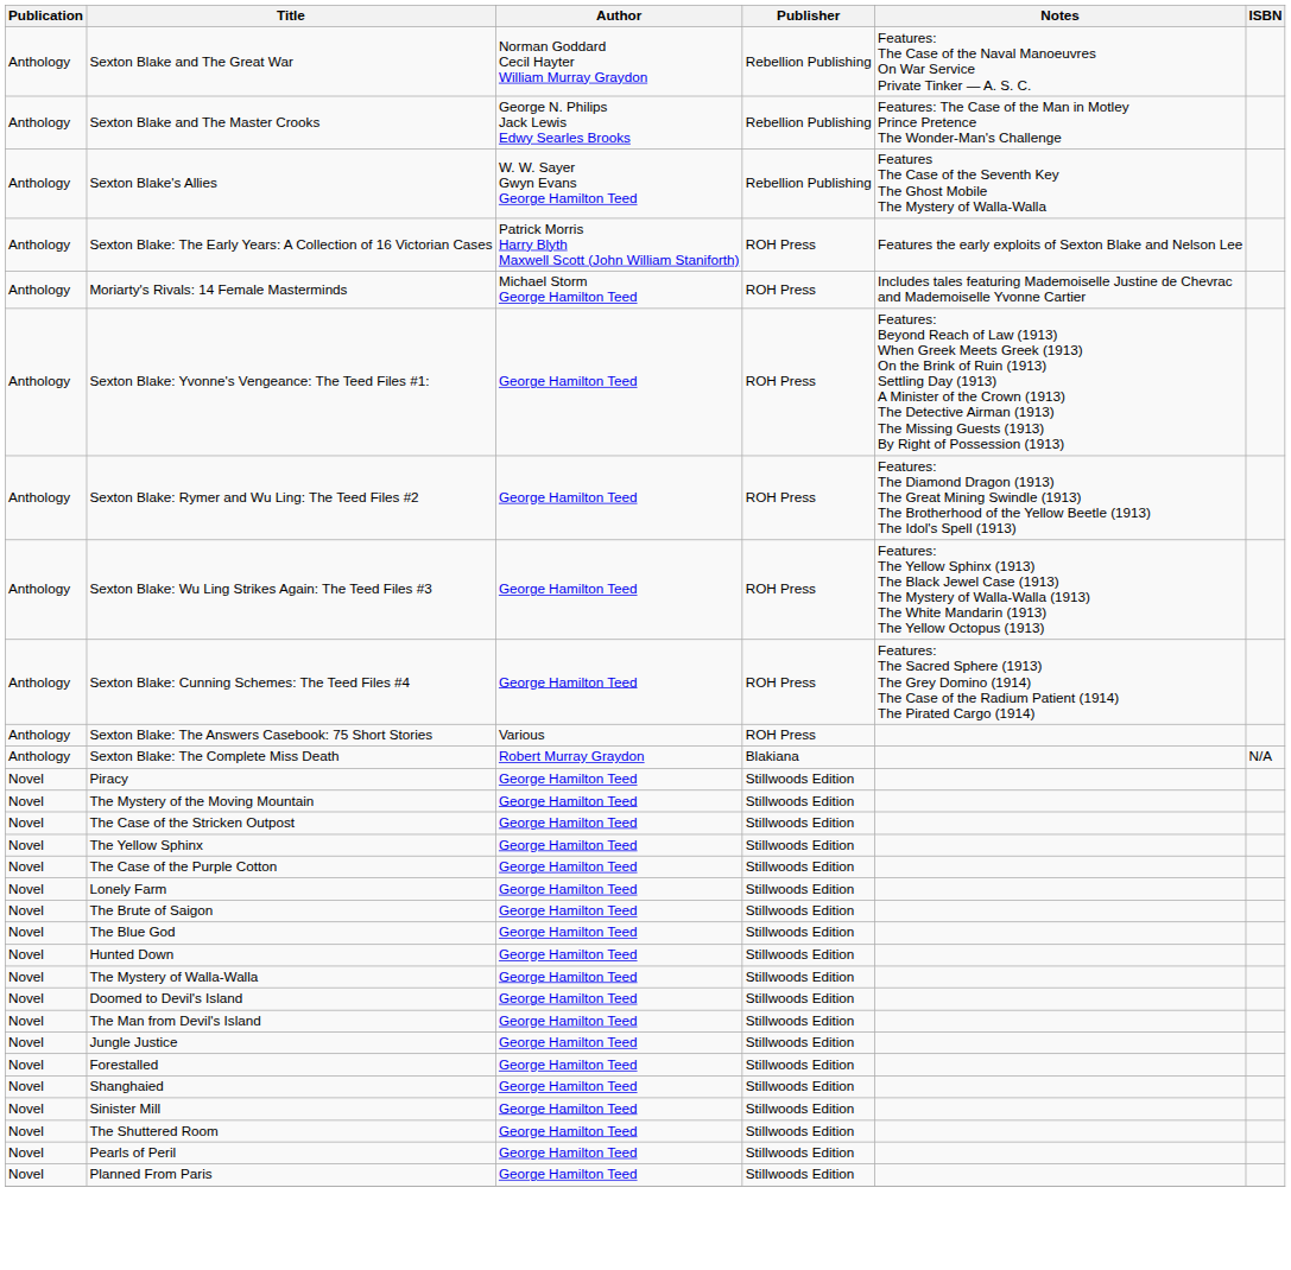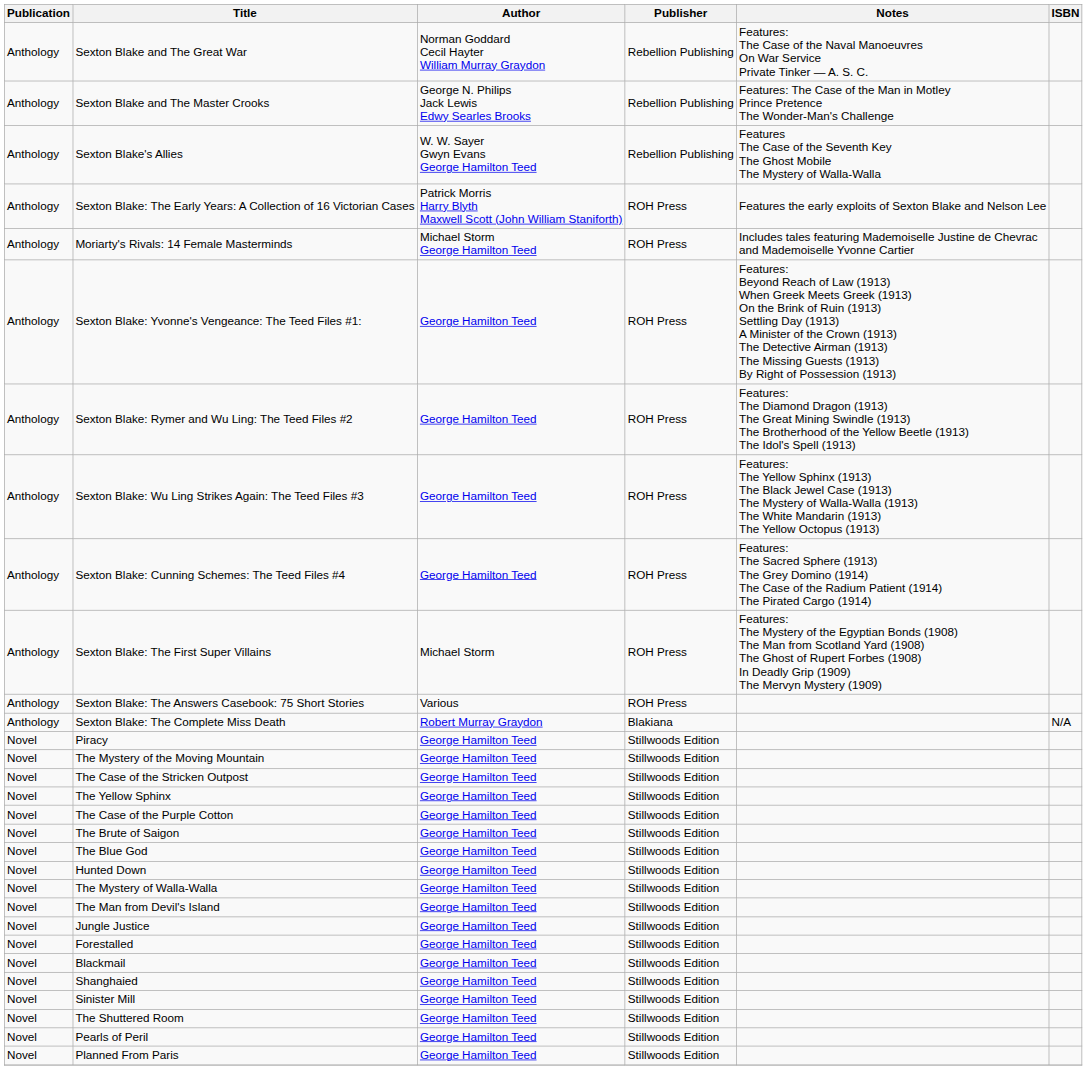 <table class="wikitable">
 <tr>
 <th>Publication</th>
 <th>Title</th>
 <th>Author</th>
 <th>Publisher</th>
 <th>Notes</th>
 <th>ISBN</th>
 </tr>
 <tr>
 <td>Anthology</td>
 <td>Sexton Blake and The Great War</td>
 <td>Norman Goddard<br>Cecil Hayter<br><a href='#'>William Murray Graydon</a></td>
 <td>Rebellion Publishing</td>
 <td>Features: <br> The Case of the Naval Manoeuvres <br>On War Service <br>Private Tinker — A. S. C.</td>
 <td></td>
 </tr>
 <tr>
 <td>Anthology</td>
 <td>Sexton Blake and The Master Crooks</td>
 <td>George N. Philips<br>Jack Lewis<br><a href='#'>Edwy Searles Brooks</a></td>
 <td>Rebellion Publishing</td>
 <td>Features: The Case of the Man in Motley <br>Prince Pretence<br>The Wonder-Man's Challenge</td>
 <td></td>
 </tr>
 <tr>
 <td>Anthology</td>
 <td>Sexton Blake's Allies</td>
 <td>W. W. Sayer<br>Gwyn Evans<br><a href='#'>George Hamilton Teed</a></td>
 <td>Rebellion Publishing</td>
 <td>Features <br> The Case of the Seventh Key<br>The Ghost Mobile<br>The Mystery of Walla-Walla</td>
 <td></td>
 </tr>
 <tr>
 <td>Anthology</td>
 <td>Sexton Blake: The Early Years: A Collection of 16 Victorian Cases</td>
 <td>Patrick Morris<br><a href='#'>Harry Blyth</a><br><a href='#'>Maxwell Scott (John William Staniforth)</a></td>
 <td>ROH Press</td>
 <td>Features the early exploits of Sexton Blake and Nelson Lee</td>
 <td></td>
 </tr>
 <tr>
 <td>Anthology</td>
 <td>Moriarty's Rivals: 14 Female Masterminds</td>
 <td>Michael Storm<br><a href='#'>George Hamilton Teed</a></td>
 <td>ROH Press</td>
 <td>Includes tales featuring Mademoiselle Justine de Chevrac<br>and Mademoiselle Yvonne Cartier</td>
 <td></td>
 </tr>
 <tr>
 <td>Anthology</td>
 <td>Sexton Blake: Yvonne's Vengeance: The Teed Files #1:</td>
 <td><a href='#'>George Hamilton Teed</a></td>
 <td>ROH Press</td>
 <td>Features: <br> Beyond Reach of Law (1913)<br> When Greek Meets Greek (1913)<br> On the Brink of Ruin (1913)<br> Settling Day (1913)<br> A Minister of the Crown (1913)<br> The Detective Airman (1913)<br> The Missing Guests  (1913) <br> By Right of Possession (1913) <br></td>
 <td></td>
 </tr>
 <tr>
 <td>Anthology</td>
 <td>Sexton Blake: Rymer and Wu Ling: The Teed Files #2</td>
 <td><a href='#'>George Hamilton Teed</a></td>
 <td>ROH Press</td>
 <td>Features: <br> The Diamond Dragon (1913) <br> The Great Mining Swindle (1913) <br> The Brotherhood of the Yellow Beetle (1913) <br> The Idol's Spell (1913)</td>
 <td></td>
 </tr>
 <tr>
 <td>Anthology</td>
 <td>Sexton Blake: Wu Ling Strikes Again: The Teed Files #3</td>
 <td><a href='#'>George Hamilton Teed</a></td>
 <td>ROH Press</td>
 <td>Features: <br> The Yellow Sphinx (1913) <br> The Black Jewel Case (1913) <br> The Mystery of Walla-Walla (1913) <br> The White Mandarin (1913) <br> The Yellow Octopus (1913)</td>
 <td></td>
 </tr>
 <tr>
 <td>Anthology</td>
 <td>Sexton Blake: Cunning Schemes: The Teed Files #4</td>
 <td><a href='#'>George Hamilton Teed</a></td>
 <td>ROH Press</td>
 <td>Features: <br> The Sacred Sphere (1913) <br>The Grey Domino (1914) <br> The Case of the Radium Patient (1914) <br> The Pirated Cargo (1914) <br></td>
 <td></td>
 </tr>
 <tr>
 <td>Anthology</td>
+<td>Sexton Blake: The First Super Villains</td>
+<td>Michael Storm</td>
+<td>ROH Press</td>
+<td>Features: <br> The Mystery of the Egyptian Bonds (1908) <br> The Man from Scotland Yard (1908) <br> The Ghost of Rupert Forbes (1908) <br> In Deadly Grip (1909) <br> The Mervyn Mystery (1909)</td>
+<td></td>
+</tr>
+<tr>
+<td>Anthology</td>
 <td>Sexton Blake: The Answers Casebook: 75 Short Stories</td>
 <td>Various</td>
 <td>ROH Press</td>
 <td></td>
 <td></td>
 </tr>
 <tr>
 <td>Anthology</td>
 <td>Sexton Blake: The Complete Miss Death</td>
 <td><a href='#'>Robert Murray Graydon</a></td>
 <td>Blakiana</td>
 <td></td>
 <td>N/A</td>
 </tr>
 <tr>
 <td>Novel</td>
 <td>Piracy</td>
 <td><a href='#'>George Hamilton Teed</a></td>
 <td>Stillwoods Edition</td>
 <td></td>
 <td></td>
 </tr>
 <tr>
 <td>Novel</td>
 <td>The Mystery of the Moving Mountain</td>
 <td><a href='#'>George Hamilton Teed</a></td>
 <td>Stillwoods Edition</td>
 <td></td>
 <td></td>
 </tr>
 <tr>
 <td>Novel</td>
 <td>The Case of the Stricken Outpost</td>
 <td><a href='#'>George Hamilton Teed</a></td>
 <td>Stillwoods Edition</td>
 <td></td>
 <td></td>
 </tr>
 <tr>
 <td>Novel</td>
 <td>The Yellow Sphinx</td>
 <td><a href='#'>George Hamilton Teed</a></td>
 <td>Stillwoods Edition</td>
 <td></td>
 <td></td>
 </tr>
 <tr>
 <td>Novel</td>
 <td>The Case of the Purple Cotton</td>
 <td><a href='#'>George Hamilton Teed</a></td>
 <td>Stillwoods Edition</td>
 <td></td>
 <td></td>
 </tr>
 <tr>
 <td>Novel</td>
-<td>Lonely Farm</td>
-<td><a href='#'>George Hamilton Teed</a></td>
-<td>Stillwoods Edition</td>
-<td></td>
-<td></td>
-</tr>
-<tr>
-<td>Novel</td>
 <td>The Brute of Saigon</td>
 <td><a href='#'>George Hamilton Teed</a></td>
 <td>Stillwoods Edition</td>
 <td></td>
 <td></td>
 </tr>
 <tr>
 <td>Novel</td>
 <td>The Blue God</td>
 <td><a href='#'>George Hamilton Teed</a></td>
 <td>Stillwoods Edition</td>
 <td></td>
 <td></td>
 </tr>
 <tr>
 <td>Novel</td>
 <td>Hunted Down</td>
 <td><a href='#'>George Hamilton Teed</a></td>
 <td>Stillwoods Edition</td>
 <td></td>
 <td></td>
 </tr>
 <tr>
 <td>Novel</td>
 <td>The Mystery of Walla-Walla</td>
 <td><a href='#'>George Hamilton Teed</a></td>
 <td>Stillwoods Edition</td>
 <td></td>
 <td></td>
 </tr>
 <tr>
 <td>Novel</td>
-<td>Doomed to Devil's Island</td>
-<td><a href='#'>George Hamilton Teed</a></td>
-<td>Stillwoods Edition</td>
-<td></td>
-<td></td>
-</tr>
-<tr>
-<td>Novel</td>
 <td>The Man from Devil's Island</td>
 <td><a href='#'>George Hamilton Teed</a></td>
 <td>Stillwoods Edition</td>
 <td></td>
 <td></td>
 </tr>
 <tr>
 <td>Novel</td>
 <td>Jungle Justice</td>
 <td><a href='#'>George Hamilton Teed</a></td>
 <td>Stillwoods Edition</td>
 <td></td>
 <td></td>
 </tr>
 <tr>
 <td>Novel</td>
 <td>Forestalled</td>
+<td><a href='#'>George Hamilton Teed</a></td>
+<td>Stillwoods Edition</td>
+<td></td>
+<td></td>
+</tr>
+<tr>
+<td>Novel</td>
+<td>Blackmail</td>
 <td><a href='#'>George Hamilton Teed</a></td>
 <td>Stillwoods Edition</td>
 <td></td>
 <td></td>
 </tr>
 <tr>
 <td>Novel</td>
 <td>Shanghaied</td>
 <td><a href='#'>George Hamilton Teed</a></td>
 <td>Stillwoods Edition</td>
 <td></td>
 <td></td>
 </tr>
 <tr>
 <td>Novel</td>
 <td>Sinister Mill</td>
 <td><a href='#'>George Hamilton Teed</a></td>
 <td>Stillwoods Edition</td>
 <td></td>
 <td></td>
 </tr>
 <tr>
 <td>Novel</td>
 <td>The Shuttered Room</td>
 <td><a href='#'>George Hamilton Teed</a></td>
 <td>Stillwoods Edition</td>
 <td></td>
 <td></td>
 </tr>
 <tr>
 <td>Novel</td>
 <td>Pearls of Peril</td>
 <td><a href='#'>George Hamilton Teed</a></td>
 <td>Stillwoods Edition</td>
 <td></td>
 <td></td>
 </tr>
 <tr>
 <td>Novel</td>
 <td>Planned From Paris</td>
 <td><a href='#'>George Hamilton Teed</a></td>
 <td>Stillwoods Edition</td>
 <td></td>
 <td></td>
 </tr>
 <tr>
 </tr>
 </table>
